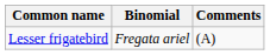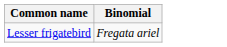 <table class="wikitable">
 <tr>
 <th>Common name</th>
 <th>Binomial</th>
-<th>Comments</th>
 </tr>
 <tr>
 <td><a href='#'>Lesser frigatebird</a></td>
 <td><em>Fregata ariel</em></td>
-<td>(A)</td>
 </tr>
 </table>
